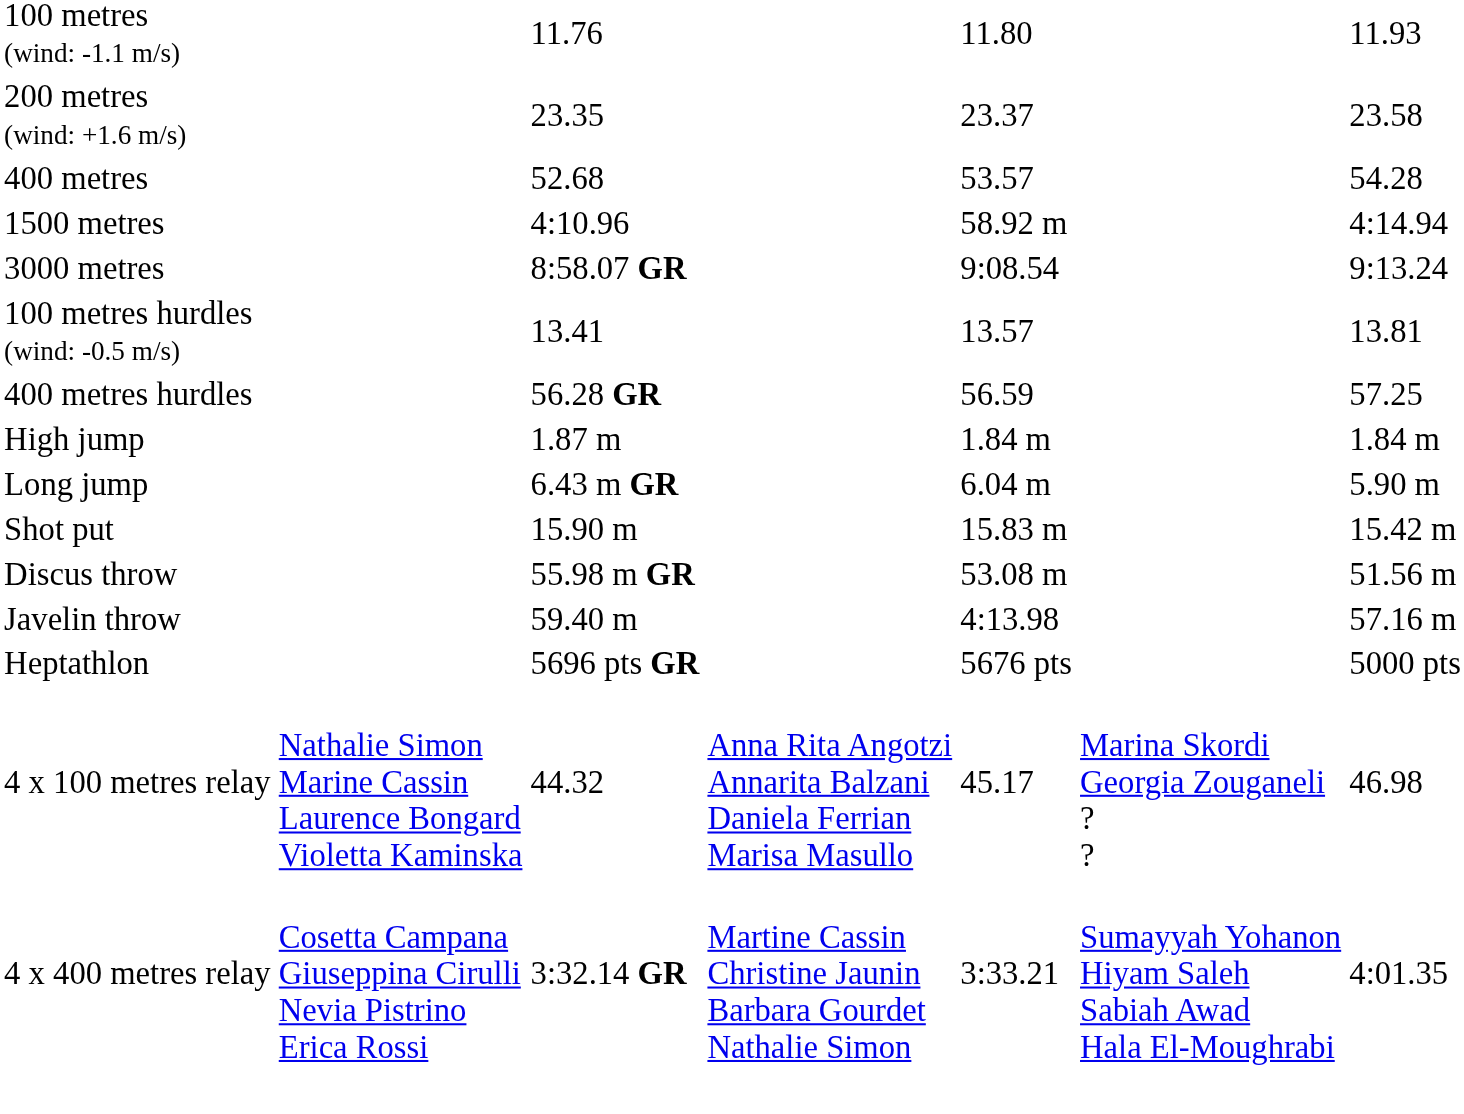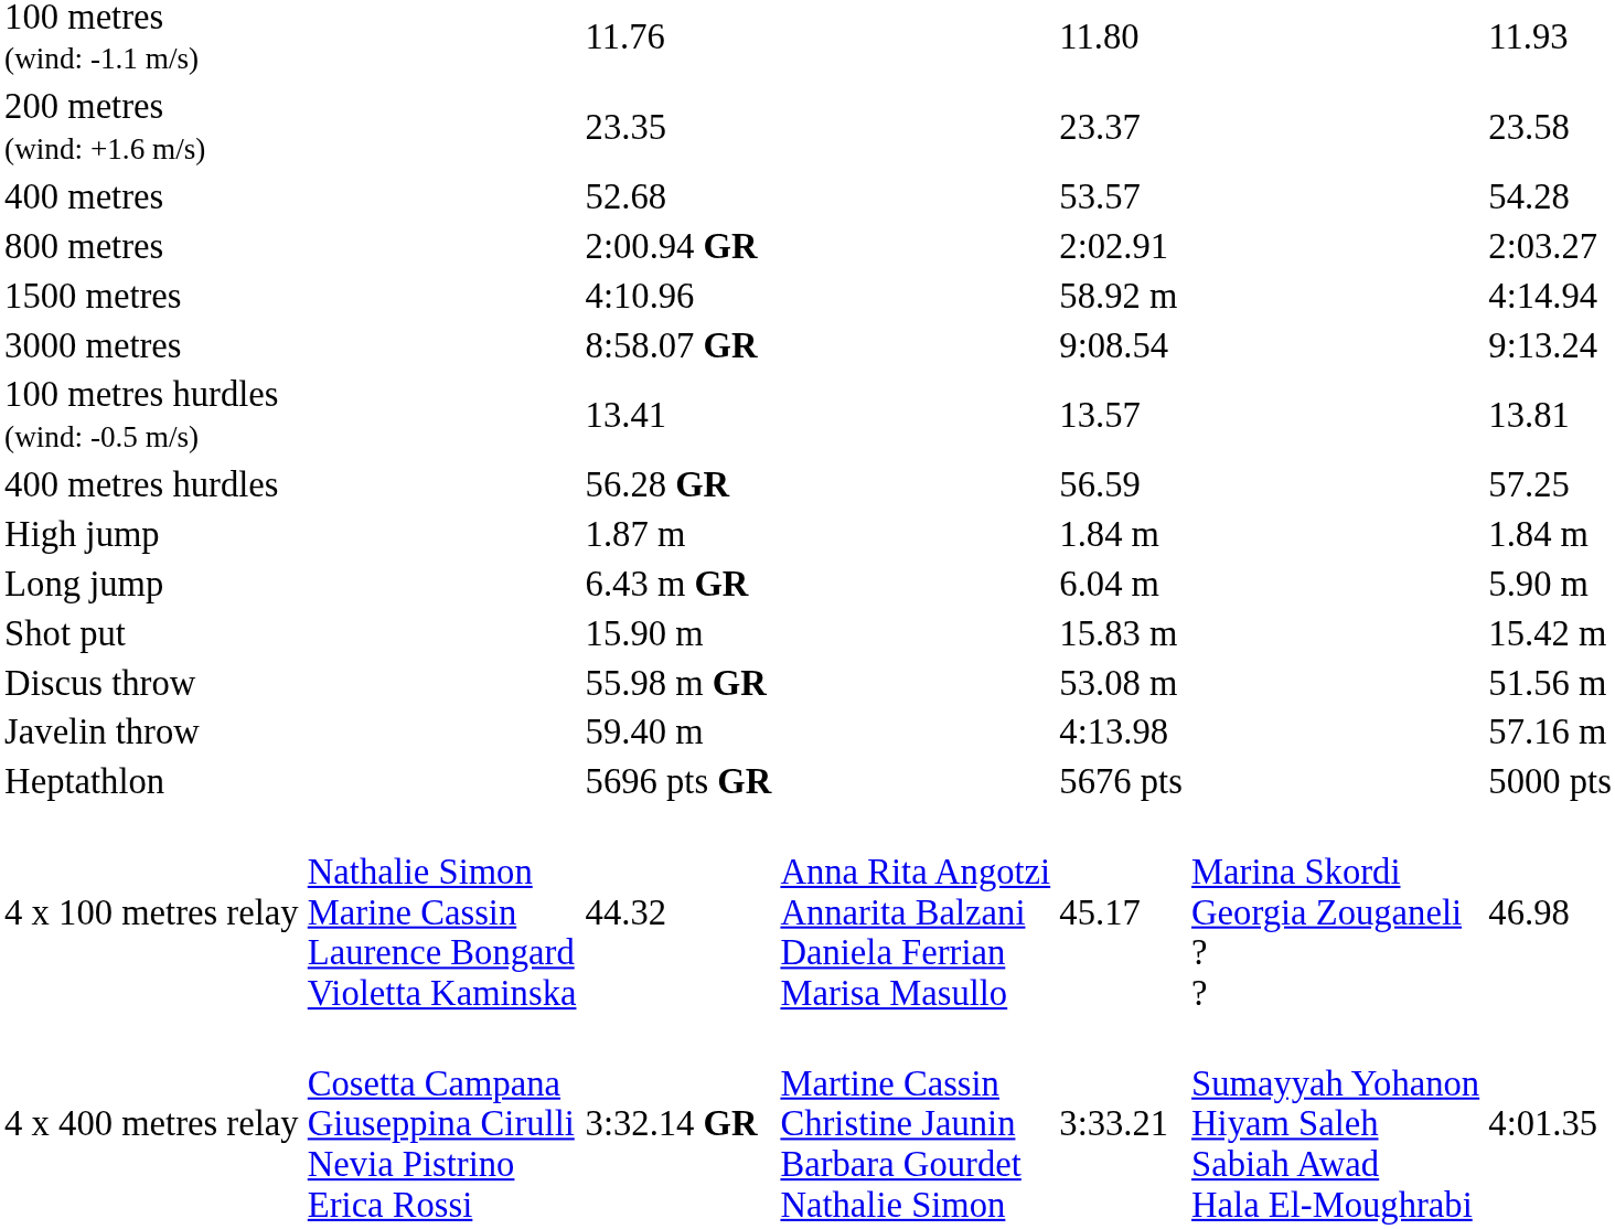 <table>
 <tr>
 <td>100 metres<br><small>(wind: -1.1 m/s)</small></td>
 <td></td>
 <td>11.76</td>
 <td></td>
 <td>11.80</td>
 <td></td>
 <td>11.93</td>
 </tr>
 <tr>
 <td>200 metres<br><small>(wind: +1.6 m/s)</small></td>
 <td></td>
 <td>23.35</td>
 <td></td>
 <td>23.37</td>
 <td></td>
 <td>23.58</td>
 </tr>
 <tr>
 <td>400 metres</td>
 <td></td>
 <td>52.68</td>
 <td></td>
 <td>53.57</td>
 <td></td>
 <td>54.28</td>
+</tr>
+<tr>
+<td>800 metres</td>
+<td></td>
+<td>2:00.94 <strong>GR</strong></td>
+<td></td>
+<td>2:02.91</td>
+<td></td>
+<td>2:03.27</td>
 </tr>
 <tr>
 <td>1500 metres</td>
 <td></td>
 <td>4:10.96</td>
 <td></td>
 <td>58.92 m</td>
 <td></td>
 <td>4:14.94</td>
 </tr>
 <tr>
 <td>3000 metres</td>
 <td></td>
 <td>8:58.07 <strong>GR</strong></td>
 <td></td>
 <td>9:08.54</td>
 <td></td>
 <td>9:13.24</td>
 </tr>
 <tr>
 <td>100 metres hurdles<br><small>(wind: -0.5 m/s)</small></td>
 <td></td>
 <td>13.41</td>
 <td></td>
 <td>13.57</td>
 <td></td>
 <td>13.81</td>
 </tr>
 <tr>
 <td>400 metres hurdles</td>
 <td></td>
 <td>56.28 <strong>GR</strong></td>
 <td></td>
 <td>56.59</td>
 <td></td>
 <td>57.25</td>
 </tr>
 <tr>
 <td>High jump</td>
 <td></td>
 <td>1.87 m</td>
 <td></td>
 <td>1.84 m</td>
 <td></td>
 <td>1.84 m</td>
 </tr>
 <tr>
 <td>Long jump</td>
 <td></td>
 <td>6.43 m <strong>GR</strong></td>
 <td></td>
 <td>6.04 m</td>
 <td></td>
 <td>5.90 m</td>
 </tr>
 <tr>
 <td>Shot put</td>
 <td></td>
 <td>15.90 m</td>
 <td></td>
 <td>15.83 m</td>
 <td></td>
 <td>15.42 m</td>
 </tr>
 <tr>
 <td>Discus throw</td>
 <td></td>
 <td>55.98 m <strong>GR</strong></td>
 <td></td>
 <td>53.08 m</td>
 <td></td>
 <td>51.56 m</td>
 </tr>
 <tr>
 <td>Javelin throw</td>
 <td></td>
 <td>59.40 m</td>
 <td></td>
 <td>4:13.98</td>
 <td></td>
 <td>57.16 m</td>
 </tr>
 <tr>
 <td>Heptathlon</td>
 <td></td>
 <td>5696 pts <strong>GR</strong></td>
 <td></td>
 <td>5676 pts</td>
 <td></td>
 <td>5000 pts</td>
 </tr>
 <tr>
 <td>4 x 100 metres relay</td>
 <td><br><a href='#'>Nathalie Simon</a><br><a href='#'>Marine Cassin</a><br><a href='#'>Laurence Bongard</a><br><a href='#'>Violetta Kaminska</a></td>
 <td>44.32</td>
 <td><br><a href='#'>Anna Rita Angotzi</a><br><a href='#'>Annarita Balzani</a><br><a href='#'>Daniela Ferrian</a><br><a href='#'>Marisa Masullo</a></td>
 <td>45.17</td>
 <td><br><a href='#'>Marina Skordi</a><br><a href='#'>Georgia Zouganeli</a><br>?<br>?</td>
 <td>46.98</td>
 </tr>
 <tr>
 <td>4 x 400 metres relay</td>
 <td><br><a href='#'>Cosetta Campana</a><br><a href='#'>Giuseppina Cirulli</a><br><a href='#'>Nevia Pistrino</a><br><a href='#'>Erica Rossi</a></td>
 <td>3:32.14 <strong>GR</strong></td>
 <td><br><a href='#'>Martine Cassin</a><br><a href='#'>Christine Jaunin</a><br><a href='#'>Barbara Gourdet</a><br><a href='#'>Nathalie Simon</a></td>
 <td>3:33.21</td>
 <td><br><a href='#'>Sumayyah Yohanon</a><br><a href='#'>Hiyam Saleh</a><br><a href='#'>Sabiah Awad</a><br><a href='#'>Hala El-Moughrabi</a></td>
 <td>4:01.35</td>
 </tr>
 </table>
